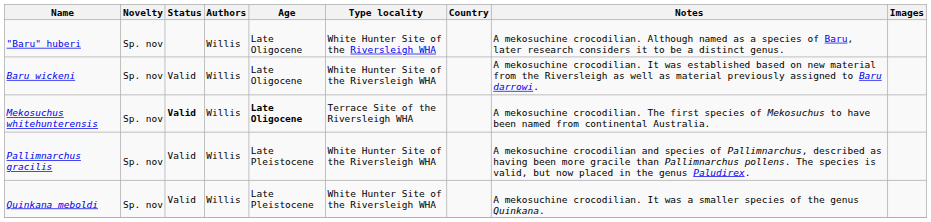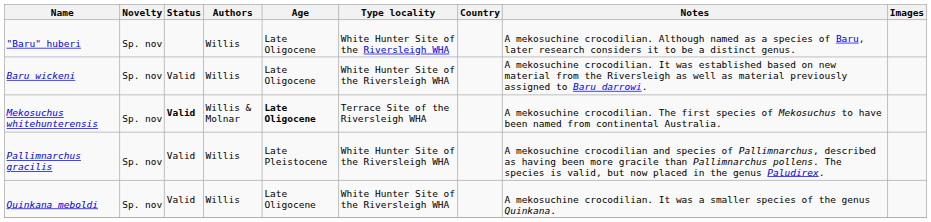 <table class="wikitable sortable" width="100%" align="center">
 <tr>
 <th>Name</th>
 <th>Novelty</th>
 <th>Status</th>
 <th>Authors</th>
 <th>Age</th>
 <th>Type locality</th>
 <th>Country</th>
 <th>Notes</th>
 <th>Images</th>
 </tr>
 <tr>
 <td><br><a href='#'>"Baru" huberi</a></td>
 <td><br>Sp. nov</td>
 <td></td>
 <td><br>Willis</td>
 <td><br>Late Oligocene</td>
 <td><br>White Hunter Site of the <a href='#'>Riversleigh WHA</a></td>
 <td><br></td>
 <td><br>A mekosuchine crocodilian. Although named as a species of <a href='#'>Baru</a>, later research considers it to be a distinct genus.</td>
 <td><br></td>
 </tr>
 <tr>
 <td><em><a href='#'>Baru wickeni</a></em></td>
 <td>Sp. nov</td>
 <td>Valid</td>
 <td>Willis</td>
 <td>Late Oligocene</td>
 <td>White Hunter Site of the Riversleigh WHA</td>
 <td></td>
 <td>A mekosuchine crocodilian. It was established based on new material from the Riversleigh as well as material previously assigned to <em><a href='#'>Baru darrowi</a></em>.</td>
 <td></td>
 </tr>
 <tr>
 <td><br><em><a href='#'>Mekosuchus whitehunterensis</a></em></td>
 <td><br>Sp. nov</td>
 <td><strong>Valid</strong></td>
-<td>Willis</td>
+<td>Willis & Molnar</td>
 <td><strong>Late Oligocene</strong></td>
 <td>Terrace Site of the Riversleigh WHA</td>
 <td></td>
 <td><br>A mekosuchine crocodilian. The first species of <em>Mekosuchus</em> to have been named from continental Australia.</td>
 <td></td>
 </tr>
 <tr>
 <td><br><em><a href='#'>Pallimnarchus gracilis</a></em></td>
 <td><br>Sp. nov</td>
 <td>Valid</td>
 <td>Willis</td>
 <td>Late Pleistocene</td>
 <td>White Hunter Site of the Riversleigh WHA</td>
 <td></td>
 <td><br>A mekosuchine crocodilian and species of <em>Pallimnarchus</em>, described as having been more gracile than <em>Pallimnarchus pollens</em>. The species is valid, but now placed in the genus <em><a href='#'>Paludirex</a></em>.</td>
 <td></td>
 </tr>
 <tr>
 <td><br><em><a href='#'>Quinkana meboldi</a></em></td>
 <td><br>Sp. nov</td>
 <td>Valid</td>
 <td>Willis</td>
-<td>Late Pleistocene</td>
+<td>Late Oligocene</td>
 <td>White Hunter Site of the Riversleigh WHA</td>
 <td></td>
 <td><br>A mekosuchine crocodilian. It was a smaller species of the genus <em>Quinkana</em>.</td>
 <td></td>
 </tr>
 <tr>
 </tr>
 </table>
